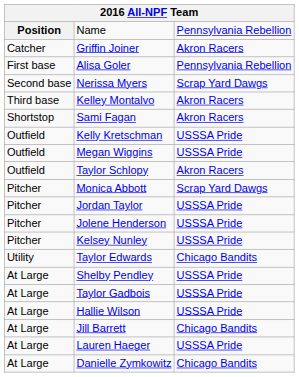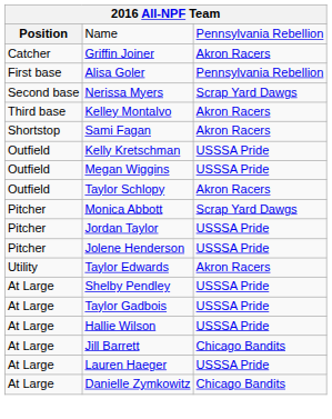 <table class="wikitable">
 <tr>
 <th colspan=3>2016 <a href='#'>All-NPF</a> Team</th>
 </tr>
 <tr>
 <th>Position</th>
 <td>Name</td>
 <td><a href='#'>Pennsylvania Rebellion</a></td>
 </tr>
 <tr>
 <td>Catcher</td>
 <td><a href='#'>Griffin Joiner</a></td>
 <td><a href='#'>Akron Racers</a></td>
 </tr>
 <tr>
 <td>First base</td>
 <td><a href='#'>Alisa Goler</a></td>
 <td><a href='#'>Pennsylvania Rebellion</a></td>
 </tr>
 <tr>
 <td>Second base</td>
 <td><a href='#'>Nerissa Myers</a></td>
 <td><a href='#'>Scrap Yard Dawgs</a></td>
 </tr>
 <tr>
 <td>Third base</td>
 <td><a href='#'>Kelley Montalvo</a></td>
 <td><a href='#'>Akron Racers</a></td>
 </tr>
 <tr>
 <td>Shortstop</td>
 <td><a href='#'>Sami Fagan</a></td>
 <td><a href='#'>Akron Racers</a></td>
 </tr>
 <tr>
 <td>Outfield</td>
 <td><a href='#'>Kelly Kretschman</a></td>
 <td><a href='#'>USSSA Pride</a></td>
 </tr>
 <tr>
 <td>Outfield</td>
 <td><a href='#'>Megan Wiggins</a></td>
 <td><a href='#'>USSSA Pride</a></td>
 </tr>
 <tr>
 <td>Outfield</td>
 <td><a href='#'>Taylor Schlopy</a></td>
 <td><a href='#'>Akron Racers</a></td>
 </tr>
 <tr>
 <td>Pitcher</td>
 <td><a href='#'>Monica Abbott</a></td>
 <td><a href='#'>Scrap Yard Dawgs</a></td>
 </tr>
 <tr>
 <td>Pitcher</td>
 <td><a href='#'>Jordan Taylor</a></td>
 <td><a href='#'>USSSA Pride</a></td>
 </tr>
 <tr>
 <td>Pitcher</td>
 <td><a href='#'>Jolene Henderson</a></td>
 <td><a href='#'>USSSA Pride</a></td>
 </tr>
 <tr>
-<td>Pitcher</td>
-<td><a href='#'>Kelsey Nunley</a></td>
-<td><a href='#'>USSSA Pride</a></td>
-</tr>
-<tr>
 <td>Utility</td>
 <td><a href='#'>Taylor Edwards</a></td>
-<td><a href='#'>Chicago Bandits</a></td>
+<td><a href='#'>Akron Racers</a></td>
 </tr>
 <tr>
 <td>At Large</td>
 <td><a href='#'>Shelby Pendley</a></td>
 <td><a href='#'>USSSA Pride</a></td>
 </tr>
 <tr>
 <td>At Large</td>
 <td><a href='#'>Taylor Gadbois</a></td>
 <td><a href='#'>USSSA Pride</a></td>
 </tr>
 <tr>
 <td>At Large</td>
 <td><a href='#'>Hallie Wilson</a></td>
 <td><a href='#'>USSSA Pride</a></td>
 </tr>
 <tr>
 <td>At Large</td>
 <td><a href='#'>Jill Barrett</a></td>
 <td><a href='#'>Chicago Bandits</a></td>
 </tr>
 <tr>
 <td>At Large</td>
 <td><a href='#'>Lauren Haeger</a></td>
 <td><a href='#'>USSSA Pride</a></td>
 </tr>
 <tr>
 <td>At Large</td>
 <td><a href='#'>Danielle Zymkowitz</a></td>
 <td><a href='#'>Chicago Bandits</a></td>
 </tr>
 </table>
